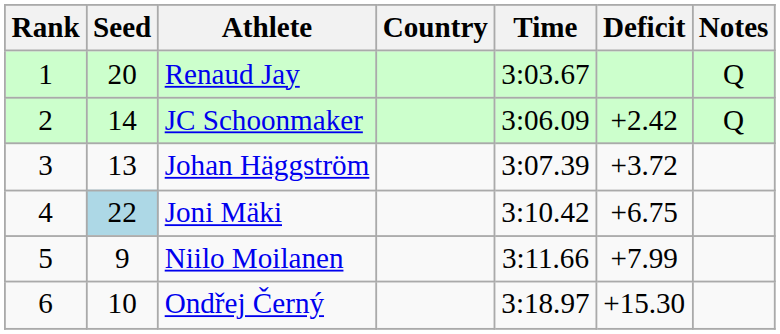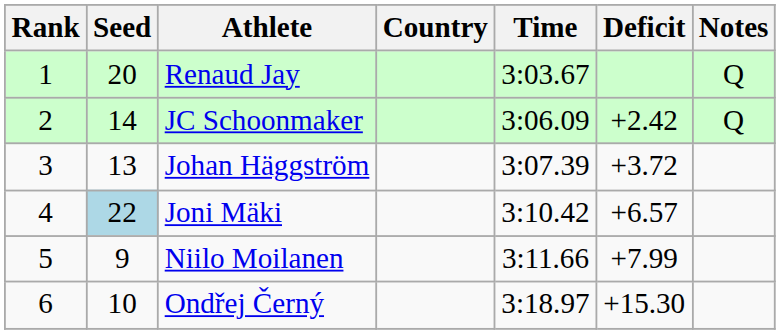 <table class="wikitable sortable" style="text-align:center">
 <tr>
 <th>Rank</th>
 <th>Seed</th>
 <th>Athlete</th>
 <th>Country</th>
 <th>Time</th>
 <th>Deficit</th>
 <th>Notes</th>
 </tr>
 <tr bgcolor=ccffcc>
 <td>1</td>
 <td>20</td>
 <td align=left><a href='#'>Renaud Jay</a></td>
 <td align=left></td>
 <td>3:03.67</td>
 <td></td>
 <td>Q</td>
 </tr>
 <tr bgcolor=ccffcc>
 <td>2</td>
 <td>14</td>
 <td align=left><a href='#'>JC Schoonmaker</a></td>
 <td align=left></td>
 <td>3:06.09</td>
 <td>+2.42</td>
 <td>Q</td>
 </tr>
 <tr>
 <td>3</td>
 <td>13</td>
 <td align=left><a href='#'>Johan Häggström</a></td>
 <td align=left></td>
 <td>3:07.39</td>
 <td>+3.72</td>
 <td></td>
 </tr>
 <tr>
 <td>4</td>
 <td style="background: lightblue;">22</td>
 <td align=left><a href='#'>Joni Mäki</a></td>
 <td align=left></td>
 <td>3:10.42</td>
-<td>+6.75</td>
+<td>+6.57</td>
 <td></td>
 </tr>
 <tr>
 <td>5</td>
 <td>9</td>
 <td align=left><a href='#'>Niilo Moilanen</a></td>
 <td align=left></td>
 <td>3:11.66</td>
 <td>+7.99</td>
 <td></td>
 </tr>
 <tr>
 <td>6</td>
 <td>10</td>
 <td align=left><a href='#'>Ondřej Černý</a></td>
 <td align=left></td>
 <td>3:18.97</td>
 <td>+15.30</td>
 <td></td>
 </tr>
 </table>
